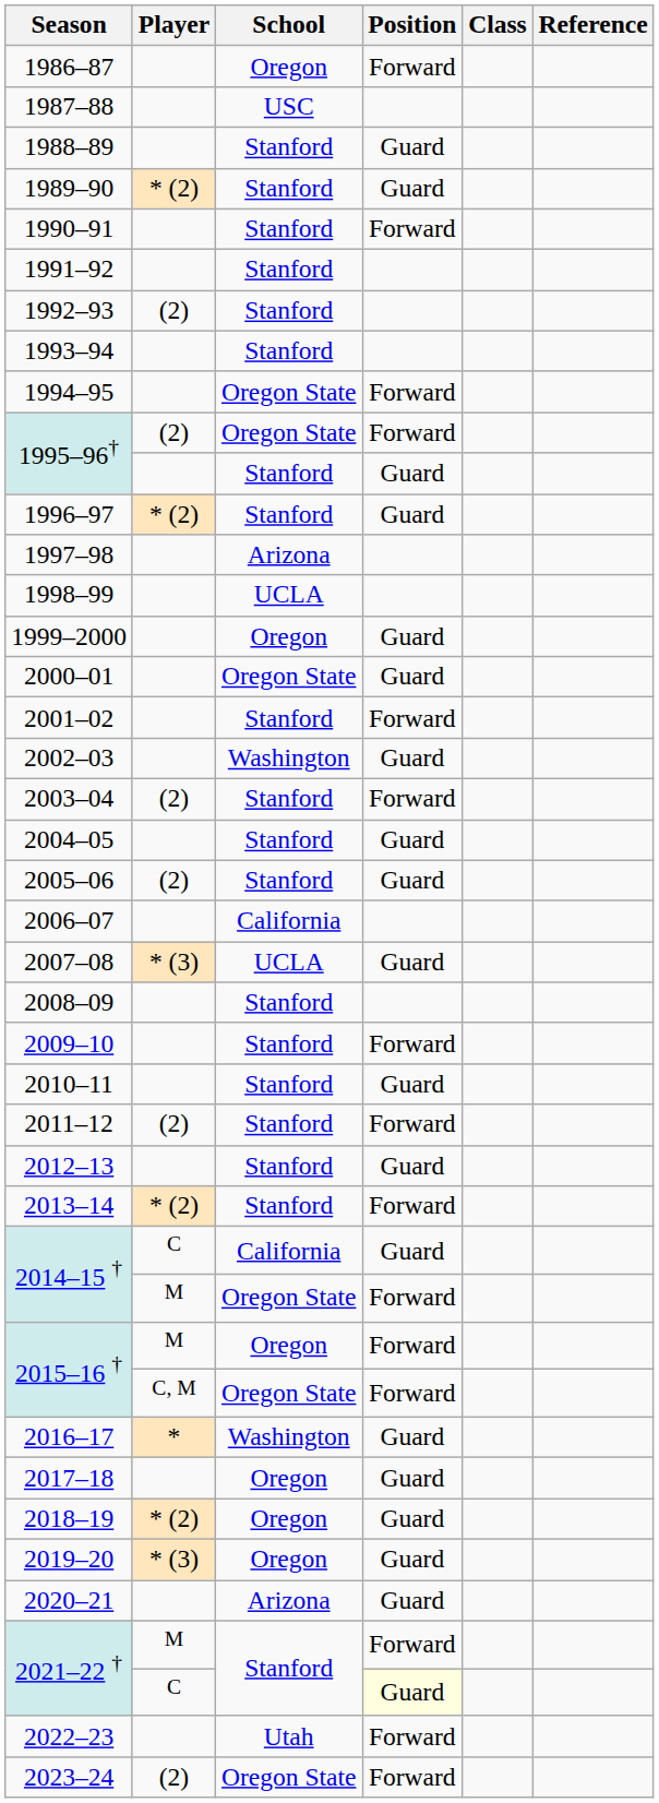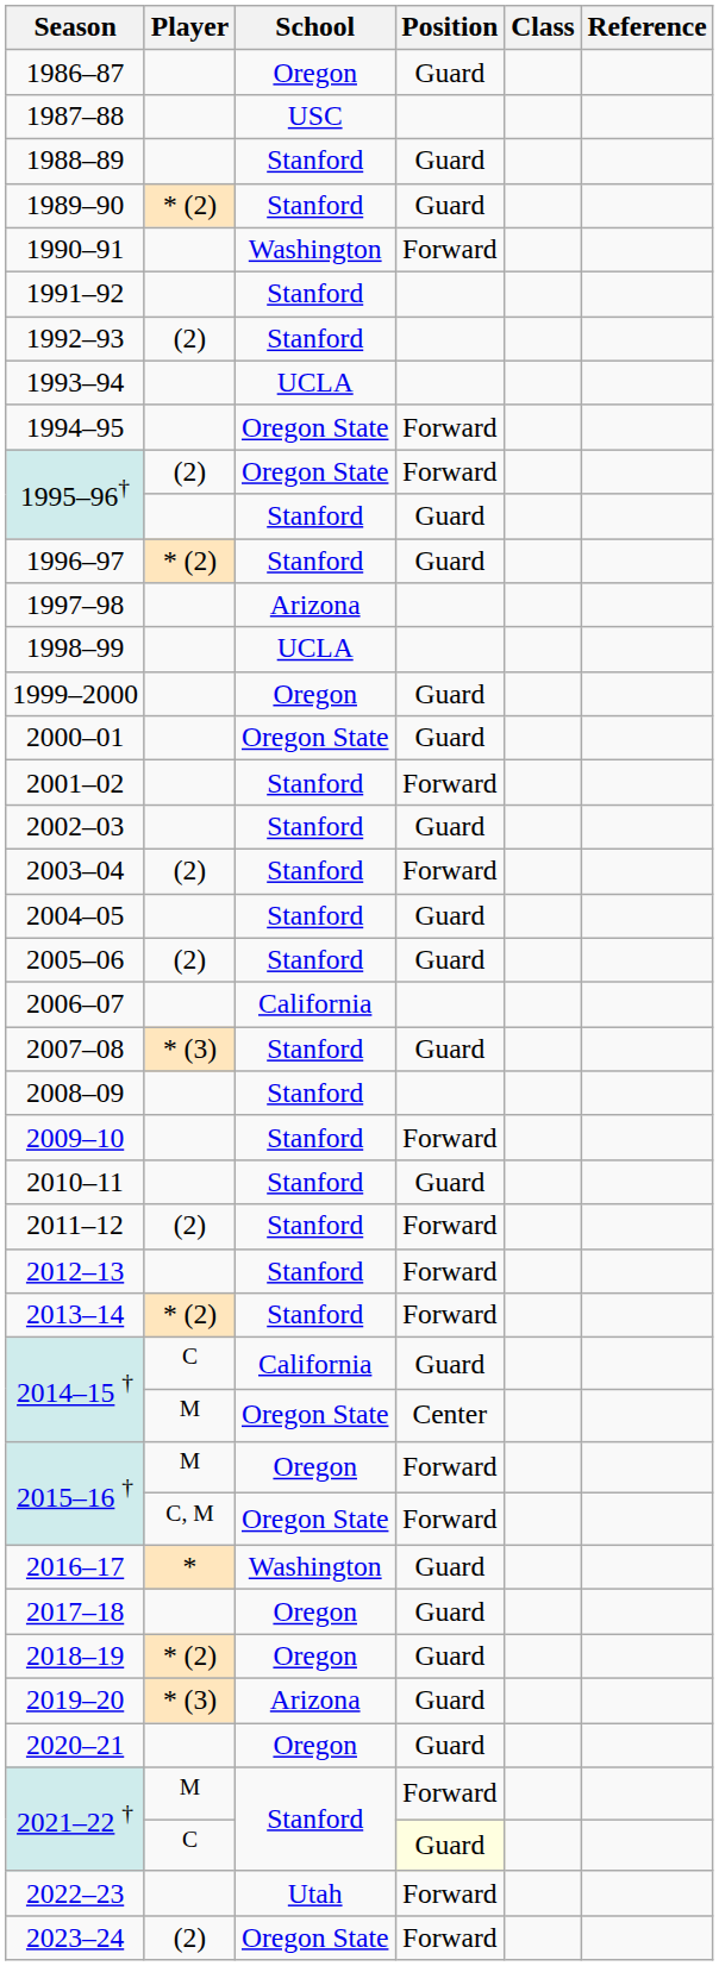 <table class="wikitable sortable">
 <tr>
 <th>Season</th>
 <th>Player</th>
 <th>School</th>
 <th>Position</th>
 <th>Class</th>
 <th class="unsortable">Reference</th>
 </tr>
 <tr align=center>
 <td>1986–87</td>
 <td></td>
 <td><a href='#'>Oregon</a></td>
-<td>Forward</td>
+<td>Guard</td>
 <td></td>
 <td></td>
 </tr>
 <tr align=center>
 <td>1987–88</td>
 <td></td>
 <td><a href='#'>USC</a></td>
 <td></td>
 <td></td>
 <td></td>
 </tr>
 <tr align=center>
 <td>1988–89</td>
 <td></td>
 <td><a href='#'>Stanford</a></td>
 <td>Guard</td>
 <td></td>
 <td></td>
 </tr>
 <tr align=center>
 <td>1989–90</td>
 <td style="background-color:#FFE6BD">* (2)</td>
 <td><a href='#'>Stanford</a></td>
 <td>Guard</td>
 <td></td>
 <td></td>
 </tr>
 <tr align=center>
 <td>1990–91</td>
 <td></td>
-<td><a href='#'>Stanford</a></td>
+<td><a href='#'>Washington</a></td>
 <td>Forward</td>
 <td></td>
 <td></td>
 </tr>
 <tr align=center>
 <td>1991–92</td>
 <td></td>
 <td><a href='#'>Stanford</a></td>
 <td></td>
 <td></td>
 <td></td>
 </tr>
 <tr align=center>
 <td>1992–93</td>
 <td> (2)</td>
 <td><a href='#'>Stanford</a></td>
 <td></td>
 <td></td>
 <td></td>
 </tr>
 <tr align=center>
 <td>1993–94</td>
 <td></td>
-<td><a href='#'>Stanford</a></td>
+<td><a href='#'>UCLA</a></td>
 <td></td>
 <td></td>
 <td></td>
 </tr>
 <tr align=center>
 <td>1994–95</td>
 <td></td>
 <td><a href='#'>Oregon State</a></td>
 <td>Forward</td>
 <td></td>
 <td></td>
 </tr>
 <tr align=center>
 <td rowspan=2 bgcolor=#cfecec>1995–96<sup>†</sup></td>
 <td> (2)</td>
 <td><a href='#'>Oregon State</a></td>
 <td>Forward</td>
 <td></td>
 <td></td>
 </tr>
 <tr align=center>
 <td></td>
 <td><a href='#'>Stanford</a></td>
 <td>Guard</td>
 <td></td>
 <td></td>
 </tr>
 <tr align=center>
 <td>1996–97</td>
 <td style="background-color:#FFE6BD;">* (2)</td>
 <td><a href='#'>Stanford</a></td>
 <td>Guard</td>
 <td></td>
 <td></td>
 </tr>
 <tr align=center>
 <td>1997–98</td>
 <td></td>
 <td><a href='#'>Arizona</a></td>
 <td></td>
 <td></td>
 <td></td>
 </tr>
 <tr align=center>
 <td>1998–99</td>
 <td></td>
 <td><a href='#'>UCLA</a></td>
 <td></td>
 <td></td>
 <td></td>
 </tr>
 <tr align=center>
 <td>1999–2000</td>
 <td></td>
 <td><a href='#'>Oregon</a></td>
 <td>Guard</td>
 <td></td>
 <td></td>
 </tr>
 <tr align=center>
 <td>2000–01</td>
 <td></td>
 <td><a href='#'>Oregon State</a></td>
 <td>Guard</td>
 <td></td>
 <td></td>
 </tr>
 <tr align=center>
 <td>2001–02</td>
 <td></td>
 <td><a href='#'>Stanford</a></td>
 <td>Forward</td>
 <td></td>
 <td></td>
 </tr>
 <tr align=center>
 <td>2002–03</td>
 <td></td>
-<td><a href='#'>Washington</a></td>
+<td><a href='#'>Stanford</a></td>
 <td>Guard</td>
 <td></td>
 <td></td>
 </tr>
 <tr align=center>
 <td>2003–04</td>
 <td> (2)</td>
 <td><a href='#'>Stanford</a></td>
 <td>Forward</td>
 <td></td>
 <td></td>
 </tr>
 <tr align=center>
 <td>2004–05</td>
 <td></td>
 <td><a href='#'>Stanford</a></td>
 <td>Guard</td>
 <td></td>
 <td></td>
 </tr>
 <tr align=center>
 <td>2005–06</td>
 <td> (2)</td>
 <td><a href='#'>Stanford</a></td>
 <td>Guard</td>
 <td></td>
 <td></td>
 </tr>
 <tr align=center>
 <td>2006–07</td>
 <td></td>
 <td><a href='#'>California</a></td>
 <td></td>
 <td></td>
 <td></td>
 </tr>
 <tr align=center>
 <td>2007–08</td>
 <td style="background-color:#FFE6BD;">* (3)</td>
-<td><a href='#'>UCLA</a></td>
+<td><a href='#'>Stanford</a></td>
 <td>Guard</td>
 <td></td>
 <td></td>
 </tr>
 <tr align=center>
 <td>2008–09</td>
 <td></td>
 <td><a href='#'>Stanford</a></td>
 <td></td>
 <td></td>
 <td></td>
 </tr>
 <tr align=center>
 <td><a href='#'>2009–10</a></td>
 <td></td>
 <td><a href='#'>Stanford</a></td>
 <td>Forward</td>
 <td></td>
 <td></td>
 </tr>
 <tr align=center>
 <td>2010–11</td>
 <td></td>
 <td><a href='#'>Stanford</a></td>
 <td>Guard</td>
 <td></td>
 <td></td>
 </tr>
 <tr align=center>
 <td>2011–12</td>
 <td> (2)</td>
 <td><a href='#'>Stanford</a></td>
 <td>Forward</td>
 <td></td>
 <td></td>
 </tr>
 <tr align=center>
 <td><a href='#'>2012–13</a></td>
 <td></td>
 <td><a href='#'>Stanford</a></td>
-<td>Guard</td>
+<td>Forward</td>
 <td></td>
 <td></td>
 </tr>
 <tr align=center>
 <td><a href='#'>2013–14</a></td>
 <td style="background-color:#FFE6BD">* (2)</td>
 <td><a href='#'>Stanford</a></td>
 <td>Forward</td>
 <td></td>
 <td></td>
 </tr>
 <tr align=center>
 <td rowspan=2 bgcolor=#cfecec><a href='#'>2014–15</a> <sup>†</sup></td>
 <td><sup>C</sup></td>
 <td><a href='#'>California</a></td>
 <td>Guard</td>
 <td></td>
 <td></td>
 </tr>
 <tr align=center>
 <td><sup>M</sup></td>
 <td><a href='#'>Oregon State</a></td>
-<td>Forward</td>
+<td>Center</td>
 <td></td>
 <td></td>
 </tr>
 <tr align=center>
 <td rowspan=2 bgcolor=#cfecec><a href='#'>2015–16</a> <sup>†</sup></td>
 <td><sup>M</sup></td>
 <td><a href='#'>Oregon</a></td>
 <td>Forward</td>
 <td></td>
 <td></td>
 </tr>
 <tr align=center>
 <td><sup>C, M</sup></td>
 <td><a href='#'>Oregon State</a></td>
 <td>Forward</td>
 <td></td>
 <td></td>
 </tr>
 <tr align=center>
 <td><a href='#'>2016–17</a></td>
 <td style="background-color:#FFE6BD;">*</td>
 <td><a href='#'>Washington</a></td>
 <td>Guard</td>
 <td></td>
 <td></td>
 </tr>
 <tr align=center>
 <td><a href='#'>2017–18</a></td>
 <td></td>
 <td><a href='#'>Oregon</a></td>
 <td>Guard</td>
 <td></td>
 <td></td>
 </tr>
 <tr align=center>
 <td><a href='#'>2018–19</a></td>
 <td style="background-color:#FFE6BD;">* (2)</td>
 <td><a href='#'>Oregon</a></td>
 <td>Guard</td>
 <td></td>
 <td></td>
 </tr>
 <tr align=center>
 <td><a href='#'>2019–20</a></td>
 <td style="background-color:#FFE6BD;">* (3)</td>
-<td><a href='#'>Oregon</a></td>
+<td><a href='#'>Arizona</a></td>
 <td>Guard</td>
 <td></td>
 <td></td>
 </tr>
 <tr align=center>
 <td><a href='#'>2020–21</a></td>
 <td></td>
-<td><a href='#'>Arizona</a></td>
+<td><a href='#'>Oregon</a></td>
 <td>Guard</td>
 <td></td>
 <td></td>
 </tr>
 <tr align=center>
 <td rowspan=2 bgcolor=#cfecec><a href='#'>2021–22</a> <sup>†</sup></td>
 <td><sup>M</sup></td>
 <td rowspan=2><a href='#'>Stanford</a></td>
 <td>Forward</td>
 <td></td>
 <td></td>
 </tr>
 <tr align=center>
 <td><sup>C</sup></td>
 <td style="background: lightyellow;">Guard</td>
 <td></td>
 <td></td>
 </tr>
 <tr align=center>
 <td><a href='#'>2022–23</a></td>
 <td></td>
 <td><a href='#'>Utah</a></td>
 <td>Forward</td>
 <td></td>
 <td></td>
 </tr>
 <tr align=center>
 <td><a href='#'>2023–24</a></td>
 <td> (2)</td>
 <td><a href='#'>Oregon State</a></td>
 <td>Forward</td>
 <td></td>
 <td></td>
 </tr>
 </table>
